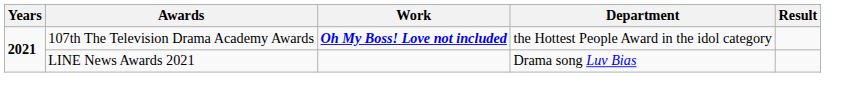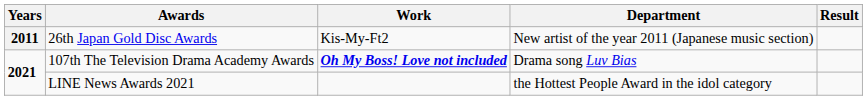 <table class="wikitable">
 <tr>
 <th>Years</th>
 <th>Awards</th>
 <th>Work</th>
 <th>Department</th>
 <th>Result</th>
 </tr>
 <tr>
+<th>2011</th>
+<td>26th <a href='#'>Japan Gold Disc Awards</a></td>
+<td>Kis-My-Ft2</td>
+<td>New artist of the year 2011 (Japanese music section)</td>
+<td></td>
+</tr>
+<tr>
 <td rowspan=2><strong>2021</strong></td>
 <td>107th The Television Drama Academy Awards</td>
 <td><strong><em><a href='#'>Oh My Boss! Love not included</a></em></strong></td>
-<td>the Hottest People Award in the idol category</td>
+<td>Drama song <em><a href='#'>Luv Bias</a></em></td>
 <td></td>
 </tr>
 <tr>
 <td>LINE News Awards 2021</td>
 <td></td>
-<td>Drama song <em><a href='#'>Luv Bias</a></em></td>
+<td>the Hottest People Award in the idol category</td>
 <td></td>
 </tr>
 </table>
